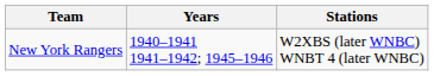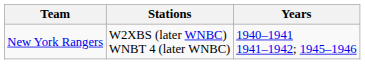 <table class="wikitable">
 <tr>
 <th>Team</th>
+<th>Stations</th>
 <th>Years</th>
-<th>Stations</th>
 </tr>
 <tr>
 <td><a href='#'>New York Rangers</a></td>
+<td>W2XBS (later <a href='#'>WNBC</a>)<br>WNBT 4 (later WNBC)</td>
 <td><a href='#'>1940–1941</a><br><a href='#'>1941–1942</a>; <a href='#'>1945–1946</a></td>
-<td>W2XBS (later <a href='#'>WNBC</a>)<br>WNBT 4 (later WNBC)</td>
 </tr>
 </table>
